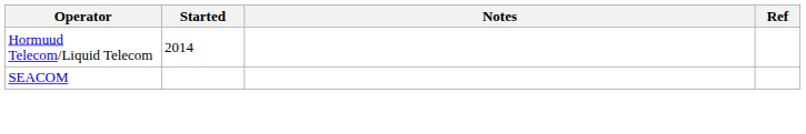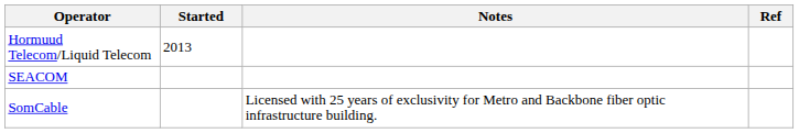 <table class="wikitable" style="background: #FFFFFF; width: 100%; white-space: normal;">
 <tr>
 <th scope="col" width="100px">Operator</th>
 <th scope="col" width="20px">Started</th>
 <th scope="col" width="350px">Notes</th>
 <th scope="col" width="20px">Ref</th>
 </tr>
 <tr>
 <td><a href='#'>Hormuud Telecom</a>/Liquid Telecom</td>
-<td>2014</td>
+<td>2013</td>
 <td></td>
 <td></td>
 </tr>
 <tr>
 <td><a href='#'>SEACOM</a></td>
 <td></td>
 <td></td>
 <td></td>
 </tr>
+<tr>
+<td><a href='#'>SomCable</a></td>
+<td></td>
+<td>Licensed with 25 years of exclusivity for Metro and Backbone fiber optic infrastructure building.</td>
+<td></td>
+</tr>
 </table>
